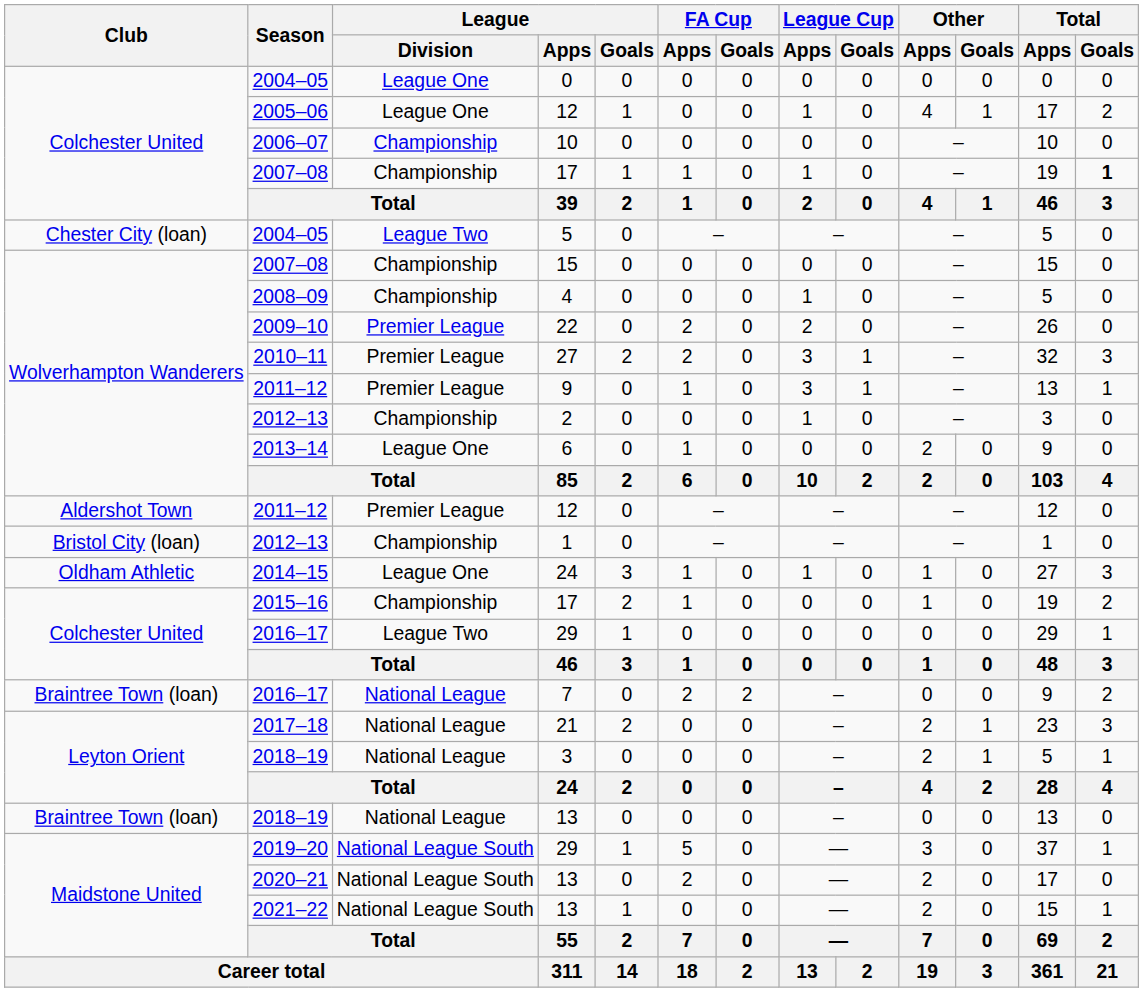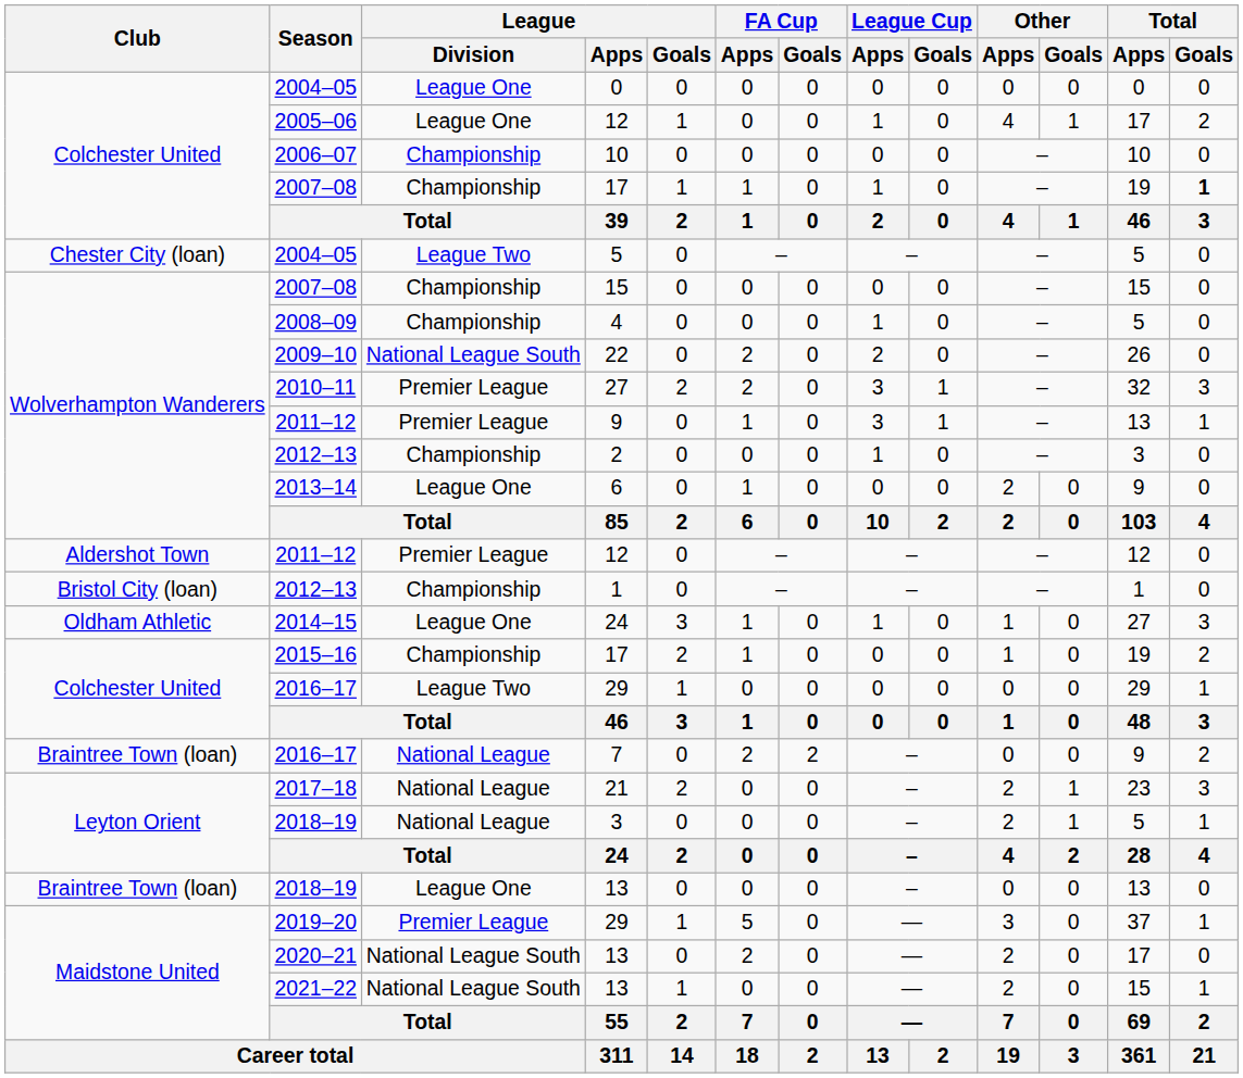 <table class=wikitable style="text-align: center;">
 <tr>
 <th rowspan=2>Club</th>
 <th rowspan=2>Season</th>
 <th colspan=3>League</th>
 <th colspan=2><a href='#'>FA Cup</a></th>
 <th colspan=2><a href='#'>League Cup</a></th>
 <th colspan=2>Other</th>
 <th colspan=2>Total</th>
 </tr>
 <tr>
 <th>Division</th>
 <th>Apps</th>
 <th>Goals</th>
 <th>Apps</th>
 <th>Goals</th>
 <th>Apps</th>
 <th>Goals</th>
 <th>Apps</th>
 <th>Goals</th>
 <th>Apps</th>
 <th>Goals</th>
 </tr>
 <tr>
 <td rowspan="5"><a href='#'>Colchester United</a></td>
 <td><a href='#'>2004–05</a></td>
 <td><a href='#'>League One</a></td>
 <td>0</td>
 <td>0</td>
 <td>0</td>
 <td>0</td>
 <td>0</td>
 <td>0</td>
 <td>0</td>
 <td>0</td>
 <td>0</td>
 <td>0</td>
 </tr>
 <tr>
 <td><a href='#'>2005–06</a></td>
 <td>League One</td>
 <td>12</td>
 <td>1</td>
 <td>0</td>
 <td>0</td>
 <td>1</td>
 <td>0</td>
 <td>4</td>
 <td>1</td>
 <td>17</td>
 <td>2</td>
 </tr>
 <tr>
 <td><a href='#'>2006–07</a></td>
 <td><a href='#'>Championship</a></td>
 <td>10</td>
 <td>0</td>
 <td>0</td>
 <td>0</td>
 <td>0</td>
 <td>0</td>
 <td colspan="2">–</td>
 <td>10</td>
 <td>0</td>
 </tr>
 <tr>
 <td><a href='#'>2007–08</a></td>
 <td>Championship</td>
 <td>17</td>
 <td>1</td>
 <td>1</td>
 <td>0</td>
 <td>1</td>
 <td>0</td>
 <td colspan="2">–</td>
 <td>19</td>
 <td><strong>1</strong></td>
 </tr>
 <tr>
 <th colspan="2">Total</th>
 <th>39</th>
 <th>2</th>
 <th>1</th>
 <th>0</th>
 <th>2</th>
 <th>0</th>
 <th>4</th>
 <th>1</th>
 <th>46</th>
 <th>3</th>
 </tr>
 <tr>
 <td><a href='#'>Chester City</a> (loan)</td>
 <td><a href='#'>2004–05</a></td>
 <td><a href='#'>League Two</a></td>
 <td>5</td>
 <td>0</td>
 <td colspan="2">–</td>
 <td colspan="2">–</td>
 <td colspan="2">–</td>
 <td>5</td>
 <td>0</td>
 </tr>
 <tr>
 <td rowspan="8"><a href='#'>Wolverhampton Wanderers</a></td>
 <td><a href='#'>2007–08</a></td>
 <td>Championship</td>
 <td>15</td>
 <td>0</td>
 <td>0</td>
 <td>0</td>
 <td>0</td>
 <td>0</td>
 <td colspan="2">–</td>
 <td>15</td>
 <td>0</td>
 </tr>
 <tr>
 <td><a href='#'>2008–09</a></td>
 <td>Championship</td>
 <td>4</td>
 <td>0</td>
 <td>0</td>
 <td>0</td>
 <td>1</td>
 <td>0</td>
 <td colspan="2">–</td>
 <td>5</td>
 <td>0</td>
 </tr>
 <tr>
 <td><a href='#'>2009–10</a></td>
-<td><a href='#'>Premier League</a></td>
+<td><a href='#'>National League South</a></td>
 <td>22</td>
 <td>0</td>
 <td>2</td>
 <td>0</td>
 <td>2</td>
 <td>0</td>
 <td colspan="2">–</td>
 <td>26</td>
 <td>0</td>
 </tr>
 <tr>
 <td><a href='#'>2010–11</a></td>
 <td>Premier League</td>
 <td>27</td>
 <td>2</td>
 <td>2</td>
 <td>0</td>
 <td>3</td>
 <td>1</td>
 <td colspan="2">–</td>
 <td>32</td>
 <td>3</td>
 </tr>
 <tr>
 <td><a href='#'>2011–12</a></td>
 <td>Premier League</td>
 <td>9</td>
 <td>0</td>
 <td>1</td>
 <td>0</td>
 <td>3</td>
 <td>1</td>
 <td colspan="2">–</td>
 <td>13</td>
 <td>1</td>
 </tr>
 <tr>
 <td><a href='#'>2012–13</a></td>
 <td>Championship</td>
 <td>2</td>
 <td>0</td>
 <td>0</td>
 <td>0</td>
 <td>1</td>
 <td>0</td>
 <td colspan="2">–</td>
 <td>3</td>
 <td>0</td>
 </tr>
 <tr>
 <td><a href='#'>2013–14</a></td>
 <td>League One</td>
 <td>6</td>
 <td>0</td>
 <td>1</td>
 <td>0</td>
 <td>0</td>
 <td>0</td>
 <td>2</td>
 <td>0</td>
 <td>9</td>
 <td>0</td>
 </tr>
 <tr>
 <th colspan="2">Total</th>
 <th>85</th>
 <th>2</th>
 <th>6</th>
 <th>0</th>
 <th>10</th>
 <th>2</th>
 <th>2</th>
 <th>0</th>
 <th>103</th>
 <th>4</th>
 </tr>
 <tr>
 <td><a href='#'>Aldershot Town</a></td>
 <td><a href='#'>2011–12</a></td>
 <td>Premier League</td>
 <td>12</td>
 <td>0</td>
 <td colspan="2">–</td>
 <td colspan="2">–</td>
 <td colspan="2">–</td>
 <td>12</td>
 <td>0</td>
 </tr>
 <tr>
 <td><a href='#'>Bristol City</a> (loan)</td>
 <td><a href='#'>2012–13</a></td>
 <td>Championship</td>
 <td>1</td>
 <td>0</td>
 <td colspan="2">–</td>
 <td colspan="2">–</td>
 <td colspan="2">–</td>
 <td>1</td>
 <td>0</td>
 </tr>
 <tr>
 <td><a href='#'>Oldham Athletic</a></td>
 <td><a href='#'>2014–15</a></td>
 <td>League One</td>
 <td>24</td>
 <td>3</td>
 <td>1</td>
 <td>0</td>
 <td>1</td>
 <td>0</td>
 <td>1</td>
 <td>0</td>
 <td>27</td>
 <td>3</td>
 </tr>
 <tr>
 <td rowspan="3"><a href='#'>Colchester United</a></td>
 <td><a href='#'>2015–16</a></td>
 <td>Championship</td>
 <td>17</td>
 <td>2</td>
 <td>1</td>
 <td>0</td>
 <td>0</td>
 <td>0</td>
 <td>1</td>
 <td>0</td>
 <td>19</td>
 <td>2</td>
 </tr>
 <tr>
 <td><a href='#'>2016–17</a></td>
 <td>League Two</td>
 <td>29</td>
 <td>1</td>
 <td>0</td>
 <td>0</td>
 <td>0</td>
 <td>0</td>
 <td>0</td>
 <td>0</td>
 <td>29</td>
 <td>1</td>
 </tr>
 <tr>
 <th colspan=2>Total</th>
 <th>46</th>
 <th>3</th>
 <th>1</th>
 <th>0</th>
 <th>0</th>
 <th>0</th>
 <th>1</th>
 <th>0</th>
 <th>48</th>
 <th>3</th>
 </tr>
 <tr>
 <td><a href='#'>Braintree Town</a> (loan)</td>
 <td><a href='#'>2016–17</a></td>
 <td><a href='#'>National League</a></td>
 <td>7</td>
 <td>0</td>
 <td>2</td>
 <td>2</td>
 <td colspan=2>–</td>
 <td>0</td>
 <td>0</td>
 <td>9</td>
 <td>2</td>
 </tr>
 <tr>
 <td rowspan="3"><a href='#'>Leyton Orient</a></td>
 <td><a href='#'>2017–18</a></td>
 <td>National League</td>
 <td>21</td>
 <td>2</td>
 <td>0</td>
 <td>0</td>
 <td colspan=2>–</td>
 <td>2</td>
 <td>1</td>
 <td>23</td>
 <td>3</td>
 </tr>
 <tr>
 <td><a href='#'>2018–19</a></td>
 <td>National League</td>
 <td>3</td>
 <td>0</td>
 <td>0</td>
 <td>0</td>
 <td colspan=2>–</td>
 <td>2</td>
 <td>1</td>
 <td>5</td>
 <td>1</td>
 </tr>
 <tr>
 <th colspan=2>Total</th>
 <th>24</th>
 <th>2</th>
 <th>0</th>
 <th>0</th>
 <th colspan=2>–</th>
 <th>4</th>
 <th>2</th>
 <th>28</th>
 <th>4</th>
 </tr>
 <tr>
 <td><a href='#'>Braintree Town</a> (loan)</td>
 <td><a href='#'>2018–19</a></td>
-<td>National League</td>
+<td>League One</td>
 <td>13</td>
 <td>0</td>
 <td>0</td>
 <td>0</td>
 <td colspan=2>–</td>
 <td>0</td>
 <td>0</td>
 <td>13</td>
 <td>0</td>
 </tr>
 <tr>
 <td rowspan="4"><a href='#'>Maidstone United</a></td>
 <td><a href='#'>2019–20</a></td>
-<td><a href='#'>National League South</a></td>
+<td><a href='#'>Premier League</a></td>
 <td>29</td>
 <td>1</td>
 <td>5</td>
 <td>0</td>
 <td colspan="2">—</td>
 <td>3</td>
 <td>0</td>
 <td>37</td>
 <td>1</td>
 </tr>
 <tr>
 <td><a href='#'>2020–21</a></td>
 <td>National League South</td>
 <td>13</td>
 <td>0</td>
 <td>2</td>
 <td>0</td>
 <td colspan="2">—</td>
 <td>2</td>
 <td>0</td>
 <td>17</td>
 <td>0</td>
 </tr>
 <tr>
 <td><a href='#'>2021–22</a></td>
 <td>National League South</td>
 <td>13</td>
 <td>1</td>
 <td>0</td>
 <td>0</td>
 <td colspan="2">—</td>
 <td>2</td>
 <td>0</td>
 <td>15</td>
 <td>1</td>
 </tr>
 <tr>
 <th colspan="2">Total</th>
 <th>55</th>
 <th>2</th>
 <th>7</th>
 <th>0</th>
 <th colspan="2">—</th>
 <th>7</th>
 <th>0</th>
 <th>69</th>
 <th>2</th>
 </tr>
 <tr>
 <th colspan="3">Career total</th>
 <th>311</th>
 <th>14</th>
 <th>18</th>
 <th>2</th>
 <th>13</th>
 <th>2</th>
 <th>19</th>
 <th>3</th>
 <th>361</th>
 <th>21</th>
 </tr>
 </table>
